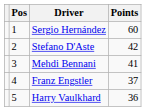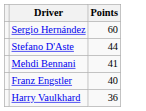 <table class="wikitable" style="font-size: 95%;">
 <tr>
 <th></th>
-<th>Pos</th>
 <th>Driver</th>
 <th>Points</th>
 </tr>
 <tr>
 <td align="left"></td>
-<td>1</td>
 <td> <a href='#'>Sergio Hernández</a></td>
 <td align="right">60</td>
 </tr>
 <tr>
 <td align="left"></td>
-<td>2</td>
 <td> <a href='#'>Stefano D'Aste</a></td>
-<td align="right">42</td>
+<td align="right">44</td>
 </tr>
 <tr>
 <td align="left"></td>
-<td>3</td>
 <td> <a href='#'>Mehdi Bennani</a></td>
 <td align="right">41</td>
 </tr>
 <tr>
 <td align="left"></td>
-<td>4</td>
 <td> <a href='#'>Franz Engstler</a></td>
-<td align="right">37</td>
+<td align="right">40</td>
 </tr>
 <tr>
 <td align="left"></td>
-<td>5</td>
 <td> <a href='#'>Harry Vaulkhard</a></td>
 <td align="right">36</td>
 </tr>
 </table>
